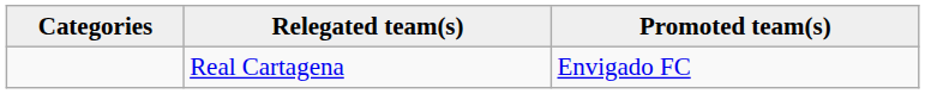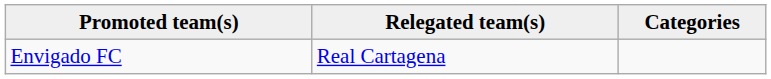 <table align=center border="2" cellpadding="3" cellspacing="0" style="margin: 0.5em 0.5em 0.5em 1em; padding: 0.5em; background: #EFEFEF; border: 1px #aaa solid; border-collapse: collapse; font-size: 95%;">
 <tr>
+<th width=215>Promoted team(s)</th>
+<th width=215>Relegated team(s)</th>
 <th width=100>Categories</th>
-<th width=215>Relegated team(s)</th>
-<th width=215>Promoted team(s)</th>
 </tr>
 <tr bgcolor="#f9f9f9">
+<td><a href='#'>Envigado FC</a></td>
+<td><a href='#'>Real Cartagena</a></td>
 <td></td>
-<td><a href='#'>Real Cartagena</a></td>
-<td><a href='#'>Envigado FC</a></td>
 </tr>
 </table>
